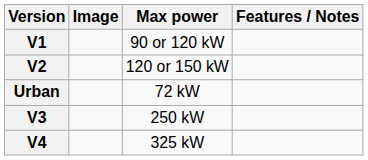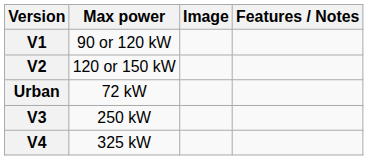 <table class="wikitable sortable" style="text-align:center">
 <tr>
 <th>Version</th>
+<th>Max power</th>
 <th class="unsortable">Image</th>
-<th>Max power</th>
 <th>Features / Notes</th>
 </tr>
 <tr>
 <th>V1</th>
+<td>90 or 120 kW</td>
 <td></td>
-<td>90 or 120 kW</td>
 <td style="text-align:left;"></td>
 </tr>
 <tr>
 <th>V2</th>
+<td>120 or 150 kW</td>
 <td></td>
-<td>120 or 150 kW</td>
 <td style="text-align:left;"></td>
 </tr>
 <tr>
 <th>Urban</th>
+<td>72 kW</td>
 <td></td>
-<td>72 kW</td>
 <td style="text-align:left;"></td>
 </tr>
 <tr>
 <th>V3</th>
+<td>250 kW</td>
 <td></td>
-<td>250 kW</td>
 <td style="text-align:left;"></td>
 </tr>
 <tr>
 <th>V4</th>
+<td>325 kW</td>
 <td></td>
-<td>325 kW</td>
 <td style="text-align:left;"></td>
 </tr>
 </table>
